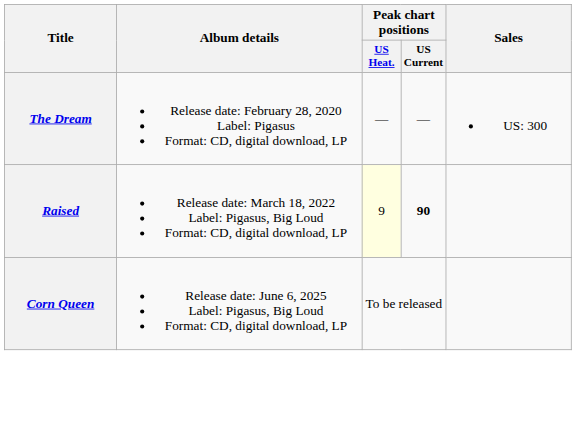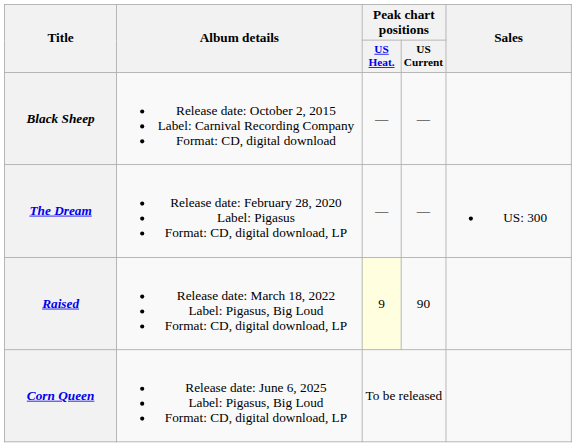 <table class="wikitable plainrowheaders" style="text-align:center;">
 <tr>
 <th scope="col" rowspan="2" style="width:8em;">Title</th>
 <th scope="col" rowspan="2" style="width:18em;">Album details</th>
 <th scope="col" colspan="2">Peak chart positions</th>
 <th scope="col" rowspan="2" style="width:9em;">Sales</th>
 </tr>
 <tr>
 <th scope="col" style="width:3em;font-size:85%"><a href='#'>US<br>Heat.</a></th>
 <th scope="col" style="width:3em;font-size:85%">US<br>Current</th>
 </tr>
 <tr>
+<th scope="row"><em>Black Sheep</em></th>
+<td><br><ul><li>Release date: October 2, 2015</li><li>Label: Carnival Recording Company</li><li>Format: CD, digital download</li></ul></td>
+<td>—</td>
+<td>—</td>
+<td></td>
+</tr>
+<tr>
 <th scope="row"><em><a href='#'>The Dream</a></em></th>
 <td><br><ul><li>Release date: February 28, 2020</li><li>Label: Pigasus</li><li>Format: CD, digital download, LP</li></ul></td>
 <td>—</td>
 <td>—</td>
 <td><br><ul><li>US: 300</li></ul></td>
 </tr>
 <tr>
 <th scope="row"><em><a href='#'>Raised</a></em></th>
 <td><br><ul><li>Release date: March 18, 2022</li><li>Label: Pigasus, Big Loud</li><li>Format: CD, digital download, LP</li></ul></td>
 <td style="background: lightyellow;">9</td>
-<td><strong>90</strong></td>
+<td>90</td>
 <td></td>
 </tr>
 <tr>
 <th scope="row"><em><a href='#'>Corn Queen</a></em></th>
 <td><br><ul><li>Release date: June 6, 2025</li><li>Label: Pigasus, Big Loud</li><li>Format: CD, digital download, LP</li></ul></td>
 <td colspan="2">To be released</td>
 <td></td>
 </tr>
 </table>
